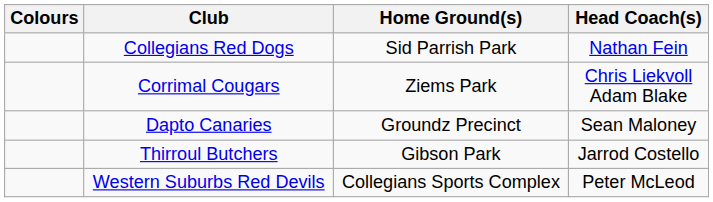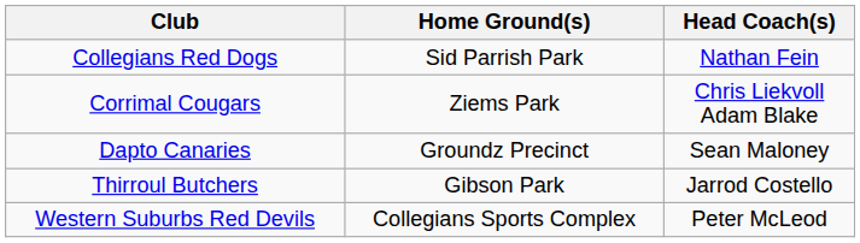 <table class="wikitable" style="width:100%; text-align:center;">
 <tr>
-<th>Colours</th>
 <th>Club</th>
 <th>Home Ground(s)</th>
 <th>Head Coach(s)</th>
 </tr>
 <tr>
-<td></td>
 <td><a href='#'>Collegians Red Dogs</a></td>
 <td>Sid Parrish Park</td>
 <td><a href='#'>Nathan Fein</a></td>
 </tr>
 <tr>
-<td></td>
 <td><a href='#'>Corrimal Cougars</a></td>
 <td>Ziems Park</td>
 <td><a href='#'>Chris Liekvoll</a><br>Adam Blake</td>
 </tr>
 <tr>
-<td></td>
 <td><a href='#'>Dapto Canaries</a></td>
 <td>Groundz Precinct</td>
 <td>Sean Maloney</td>
 </tr>
 <tr>
-<td></td>
 <td><a href='#'>Thirroul Butchers</a></td>
 <td>Gibson Park</td>
 <td>Jarrod Costello</td>
 </tr>
 <tr>
-<td></td>
 <td><a href='#'>Western Suburbs Red Devils</a></td>
 <td>Collegians Sports Complex</td>
 <td>Peter McLeod</td>
 </tr>
 </table>
